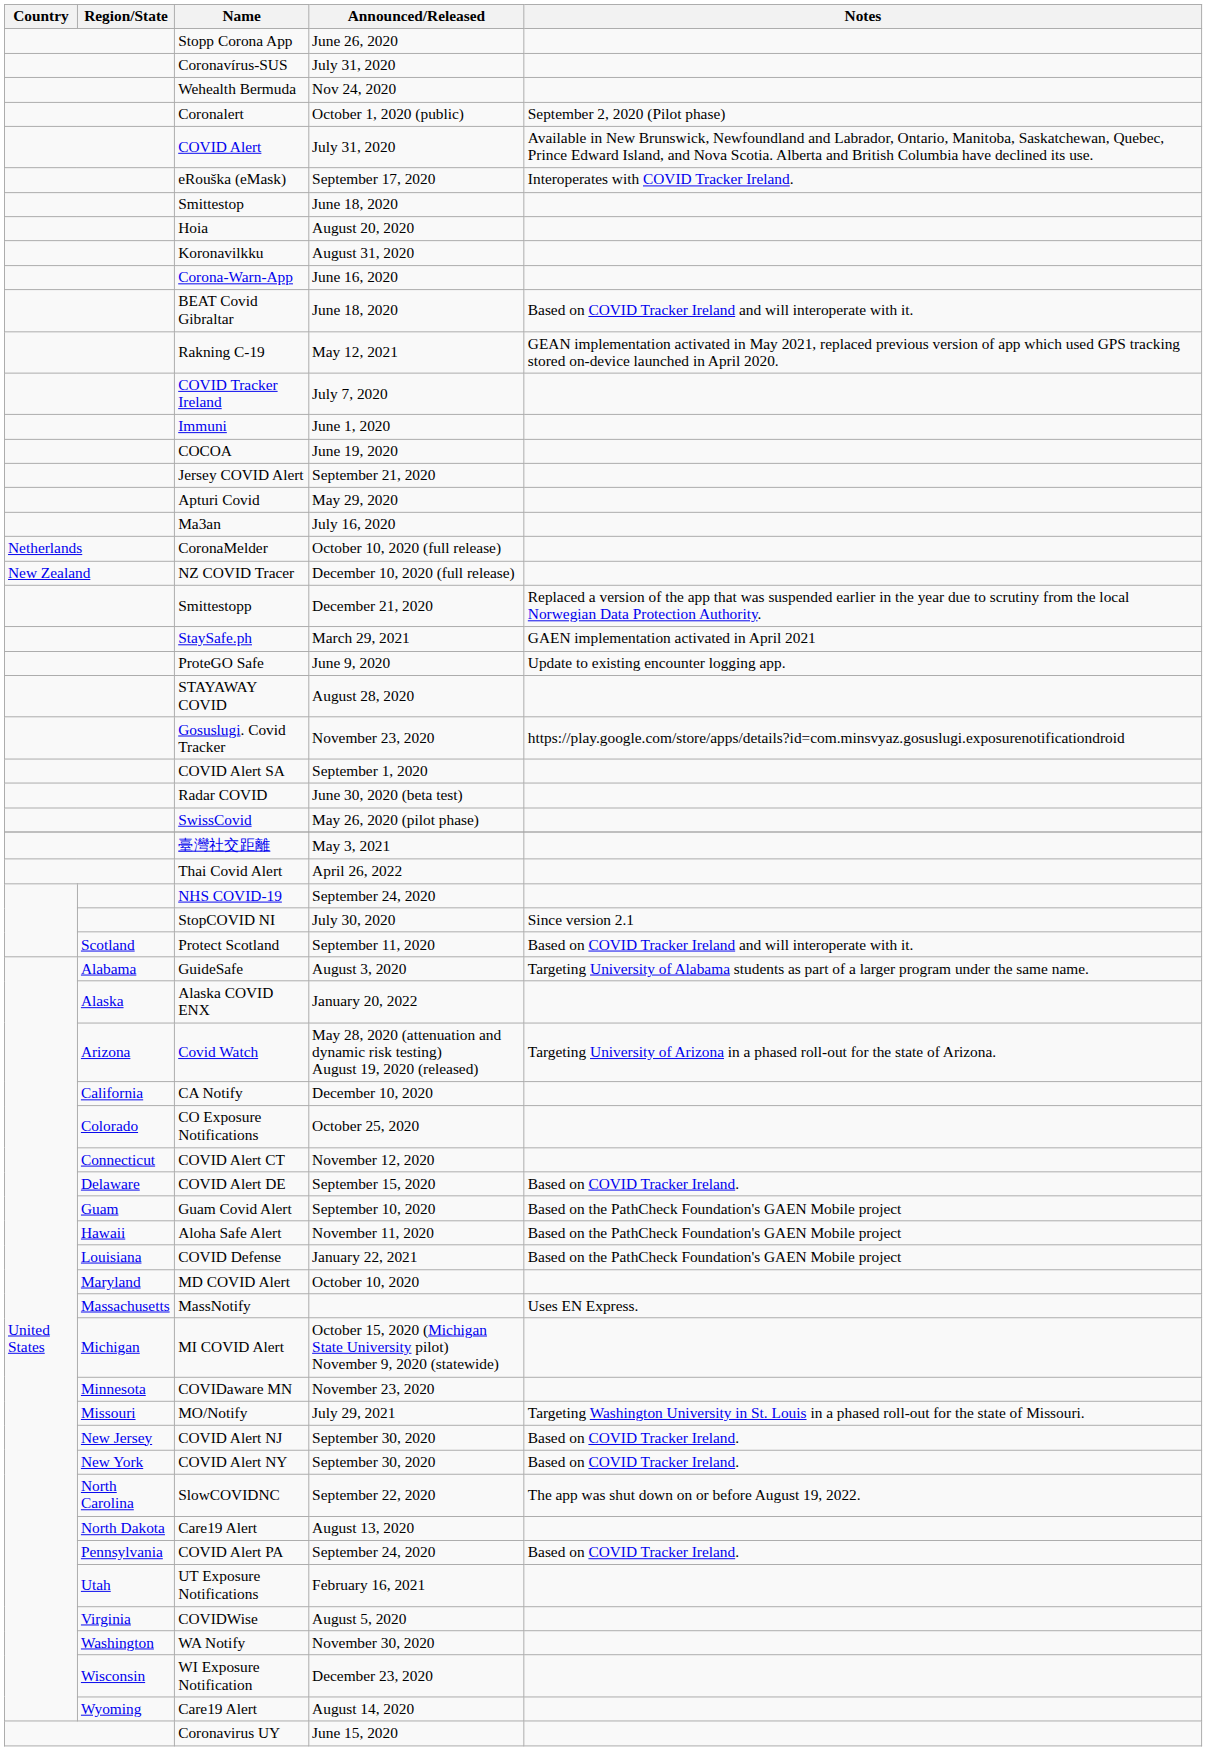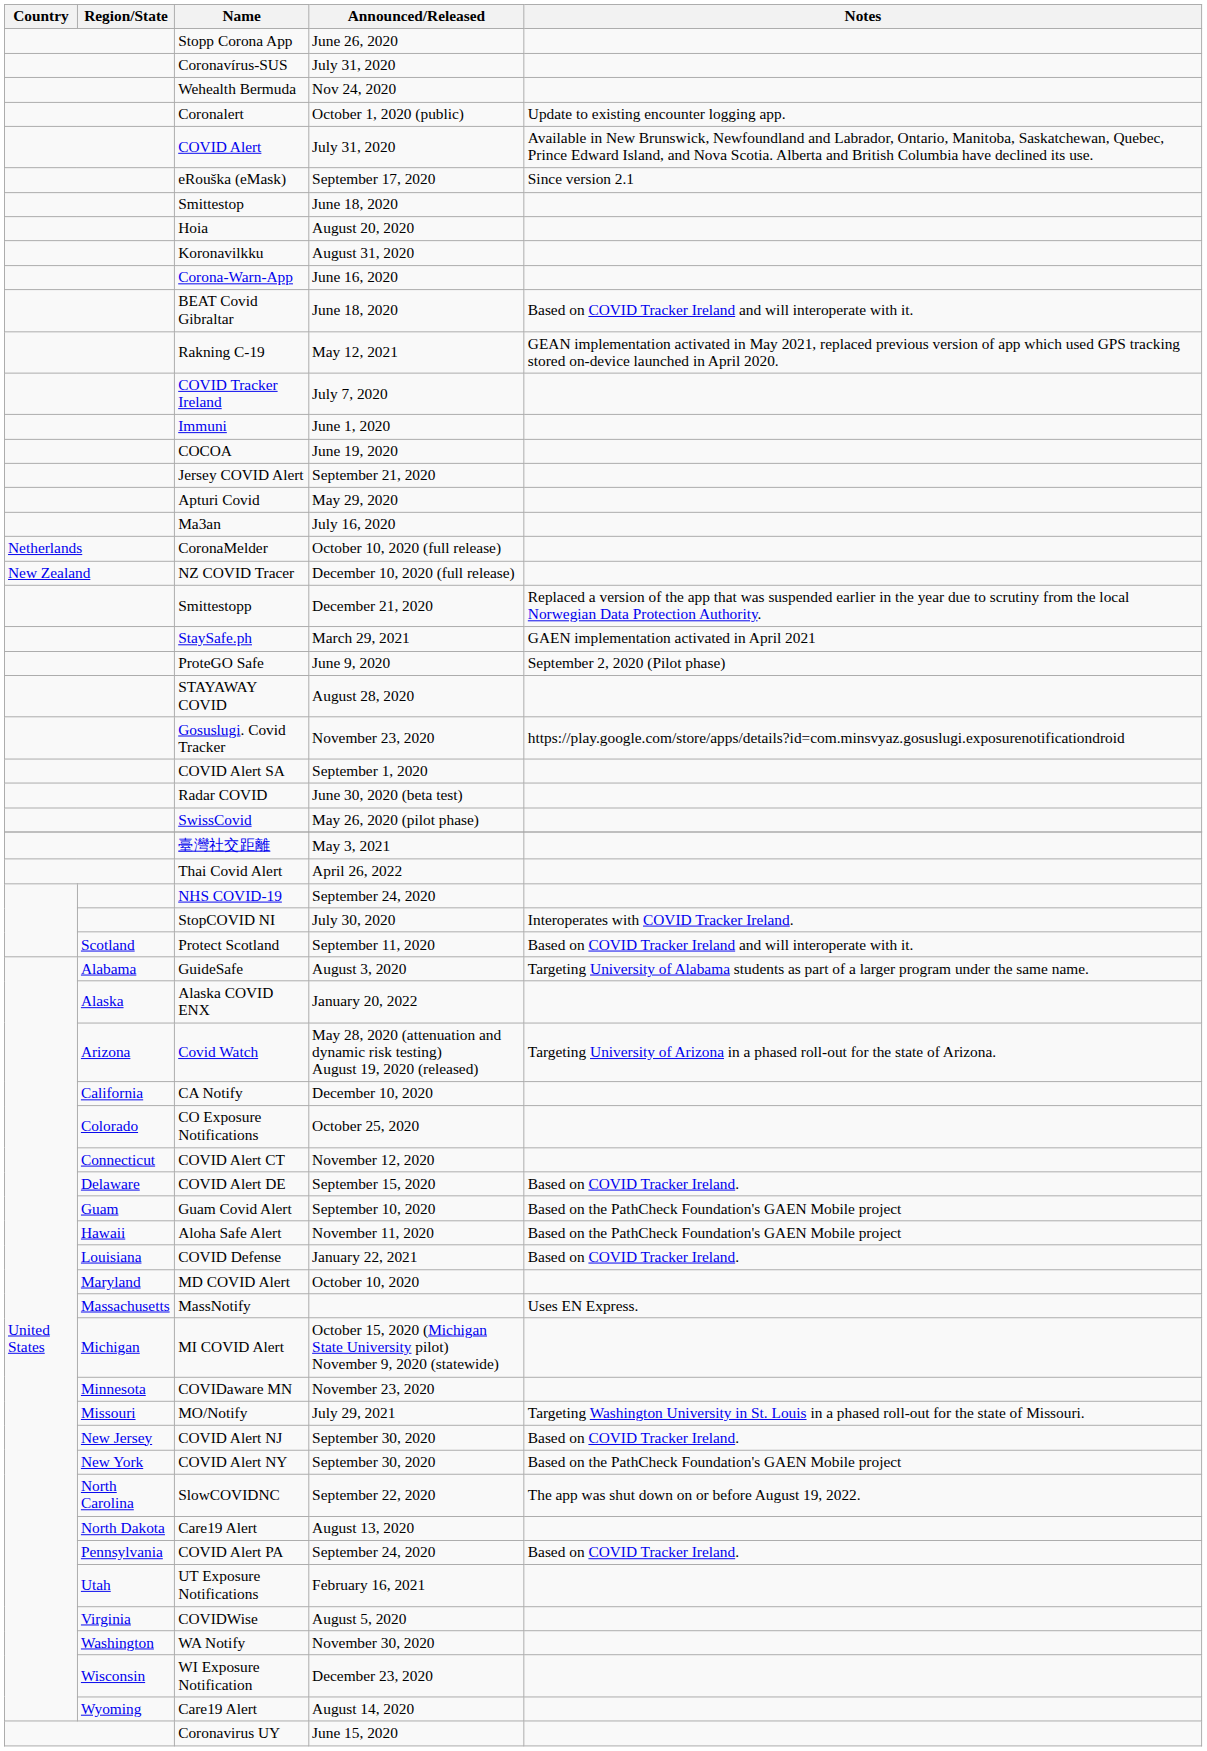 <table class="wikitable sortable">
 <tr>
 <th>Country</th>
 <th>Region/State</th>
 <th>Name</th>
 <th data-sort-type="date">Announced/Released</th>
 <th class="unsortable">Notes</th>
 </tr>
 <tr>
 <td colspan="2"></td>
 <td>Stopp Corona App</td>
 <td>June 26, 2020</td>
 <td></td>
 </tr>
 <tr>
 <td colspan="2"></td>
 <td>Coronavírus-SUS</td>
 <td>July 31, 2020</td>
 <td></td>
 </tr>
 <tr>
 <td colspan="2"></td>
 <td>Wehealth Bermuda</td>
 <td>Nov 24, 2020</td>
 <td></td>
 </tr>
 <tr>
 <td colspan="2"></td>
 <td>Coronalert</td>
 <td>October 1, 2020 (public)</td>
-<td>September 2, 2020 (Pilot phase) </td>
+<td>Update to existing encounter logging app.</td>
 </tr>
 <tr>
 <td colspan="2"></td>
 <td><a href='#'>COVID Alert</a></td>
 <td data-sort-value="July 31, 2020">July 31, 2020</td>
 <td>Available in New Brunswick, Newfoundland and Labrador, Ontario, Manitoba, Saskatchewan, Quebec, Prince Edward Island, and Nova Scotia. Alberta and British Columbia have declined its use.</td>
 </tr>
 <tr>
 <td colspan="2"></td>
 <td>eRouška (eMask)</td>
 <td>September 17, 2020</td>
-<td>Interoperates with <a href='#'>COVID Tracker Ireland</a>.</td>
+<td>Since version 2.1</td>
 </tr>
 <tr>
 <td colspan="2"></td>
 <td>Smittestop</td>
 <td>June 18, 2020</td>
 <td></td>
 </tr>
 <tr>
 <td colspan="2"></td>
 <td>Hoia</td>
 <td>August 20, 2020</td>
 <td></td>
 </tr>
 <tr>
 <td colspan="2"></td>
 <td>Koronavilkku</td>
 <td>August 31, 2020</td>
 <td></td>
 </tr>
 <tr>
 <td colspan="2"></td>
 <td><a href='#'>Corona-Warn-App</a></td>
 <td>June 16, 2020</td>
 <td></td>
 </tr>
 <tr>
 <td colspan="2"></td>
 <td>BEAT Covid Gibraltar</td>
 <td>June 18, 2020</td>
 <td>Based on <a href='#'>COVID Tracker Ireland</a> and will interoperate with it.</td>
 </tr>
 <tr>
 <td colspan="2"></td>
 <td>Rakning C-19</td>
 <td>May 12, 2021</td>
 <td>GEAN implementation activated in May 2021, replaced previous version of app which used GPS tracking stored on-device launched in April 2020.</td>
 </tr>
 <tr>
 <td colspan="2"></td>
 <td><a href='#'>COVID Tracker Ireland</a></td>
 <td>July 7, 2020</td>
 <td></td>
 </tr>
 <tr>
 <td colspan="2"></td>
 <td><a href='#'>Immuni</a></td>
 <td>June 1, 2020</td>
 <td></td>
 </tr>
 <tr>
 <td colspan="2"></td>
 <td>COCOA</td>
 <td>June 19, 2020</td>
 <td></td>
 </tr>
 <tr>
 <td colspan="2"></td>
 <td>Jersey COVID Alert</td>
 <td>September 21, 2020</td>
 <td></td>
 </tr>
 <tr>
 <td colspan="2"></td>
 <td>Apturi Covid</td>
 <td>May 29, 2020</td>
 <td></td>
 </tr>
 <tr>
 <td colspan="2"></td>
 <td>Ma3an</td>
 <td>July 16, 2020</td>
 <td></td>
 </tr>
 <tr>
 <td colspan="2"> <a href='#'>Netherlands</a></td>
 <td>CoronaMelder</td>
 <td>October 10, 2020 (full release)</td>
 <td></td>
 </tr>
 <tr>
 <td colspan="2"> <a href='#'>New Zealand</a></td>
 <td>NZ COVID Tracer</td>
 <td>December 10, 2020 (full release)</td>
 <td></td>
 </tr>
 <tr>
 <td colspan="2"></td>
 <td>Smittestopp</td>
 <td>December 21, 2020</td>
 <td>Replaced a version of the app that was suspended earlier in the year due to scrutiny from the local <a href='#'>Norwegian Data Protection Authority</a>.</td>
 </tr>
 <tr>
 <td colspan="2"></td>
 <td><a href='#'>StaySafe.ph</a></td>
 <td>March 29, 2021</td>
 <td>GAEN implementation activated in April 2021 </td>
 </tr>
 <tr>
 <td colspan="2"></td>
 <td>ProteGO Safe</td>
 <td>June 9, 2020</td>
-<td>Update to existing encounter logging app.</td>
+<td>September 2, 2020 (Pilot phase) </td>
 </tr>
 <tr>
 <td colspan="2"></td>
 <td>STAYAWAY COVID</td>
 <td>August 28, 2020</td>
 <td></td>
 </tr>
 <tr>
 <td colspan="2"></td>
 <td><a href='#'>Gosuslugi</a>. Covid Tracker</td>
 <td>November 23, 2020</td>
 <td>https://play.google.com/store/apps/details?id=com.minsvyaz.gosuslugi.exposurenotificationdroid</td>
 </tr>
 <tr>
 <td colspan="2"></td>
 <td>COVID Alert SA</td>
 <td>September 1, 2020</td>
 <td></td>
 </tr>
 <tr>
 <td colspan="2"></td>
 <td>Radar COVID</td>
 <td data-sort-value="June 30, 2020">June 30, 2020 (beta test)</td>
 <td></td>
 </tr>
 <tr>
 <td colspan="2"></td>
 <td><a href='#'>SwissCovid</a></td>
 <td>May 26, 2020 (pilot phase)</td>
 <td></td>
 </tr>
 <tr>
 </tr>
 <tr>
 <td colspan="2"></td>
 <td><a href='#'>臺灣社交距離</a></td>
 <td>May 3, 2021</td>
 <td></td>
 </tr>
 <tr>
 <td colspan="2"></td>
 <td>Thai Covid Alert</td>
 <td>April 26, 2022</td>
 <td></td>
 </tr>
 <tr>
 <td rowspan="3"></td>
 <td><br></td>
 <td><a href='#'>NHS COVID-19</a></td>
 <td>September 24, 2020</td>
 <td></td>
 </tr>
 <tr>
 <td></td>
 <td>StopCOVID NI</td>
 <td>July 30, 2020</td>
-<td>Since version 2.1</td>
+<td>Interoperates with <a href='#'>COVID Tracker Ireland</a>.</td>
 </tr>
 <tr>
 <td> <a href='#'>Scotland</a></td>
 <td>Protect Scotland</td>
 <td>September 11, 2020</td>
 <td>Based on <a href='#'>COVID Tracker Ireland</a> and will interoperate with it.</td>
 </tr>
 <tr>
 <td rowspan="25"> <a href='#'>United States</a></td>
 <td> <a href='#'>Alabama</a></td>
 <td>GuideSafe</td>
 <td>August 3, 2020</td>
 <td>Targeting <a href='#'>University of Alabama</a> students as part of a larger program under the same name.</td>
 </tr>
 <tr>
 <td> <a href='#'>Alaska</a></td>
 <td>Alaska COVID ENX</td>
 <td>January 20, 2022</td>
 <td></td>
 </tr>
 <tr>
 <td> <a href='#'>Arizona</a></td>
 <td><a href='#'>Covid Watch</a></td>
 <td>May 28, 2020 (attenuation and dynamic risk testing)<br>August 19, 2020 (released)</td>
 <td>Targeting <a href='#'>University of Arizona</a> in a phased roll-out for the state of Arizona.</td>
 </tr>
 <tr>
 <td> <a href='#'>California</a></td>
 <td>CA Notify</td>
 <td>December 10, 2020</td>
 <td></td>
 </tr>
 <tr>
 <td> <a href='#'>Colorado</a></td>
 <td>CO Exposure Notifications</td>
 <td>October 25, 2020</td>
 <td></td>
 </tr>
 <tr>
 <td> <a href='#'>Connecticut</a></td>
 <td>COVID Alert CT</td>
 <td>November 12, 2020</td>
 <td></td>
 </tr>
 <tr>
 <td> <a href='#'>Delaware</a></td>
 <td>COVID Alert DE</td>
 <td>September 15, 2020</td>
 <td>Based on <a href='#'>COVID Tracker Ireland</a>.</td>
 </tr>
 <tr>
 <td> <a href='#'>Guam</a></td>
 <td>Guam Covid Alert</td>
 <td>September 10, 2020</td>
 <td>Based on the PathCheck Foundation's GAEN Mobile project</td>
 </tr>
 <tr>
 <td> <a href='#'>Hawaii</a></td>
 <td>Aloha Safe Alert</td>
 <td>November 11, 2020</td>
 <td>Based on the PathCheck Foundation's GAEN Mobile project</td>
 </tr>
 <tr>
 <td> <a href='#'>Louisiana</a></td>
 <td>COVID Defense</td>
 <td>January 22, 2021</td>
-<td>Based on the PathCheck Foundation's GAEN Mobile project </td>
+<td>Based on <a href='#'>COVID Tracker Ireland</a>.</td>
 </tr>
 <tr>
 <td> <a href='#'>Maryland</a></td>
 <td>MD COVID Alert</td>
 <td>October 10, 2020</td>
 <td></td>
 </tr>
 <tr>
 <td><a href='#'>Massachusetts</a></td>
 <td>MassNotify</td>
 <td></td>
 <td>Uses EN Express.</td>
 </tr>
 <tr>
 <td> <a href='#'>Michigan</a></td>
 <td>MI COVID Alert</td>
 <td>October 15, 2020 (<a href='#'>Michigan State University</a> pilot)<br>November 9, 2020 (statewide)</td>
 <td></td>
 </tr>
 <tr>
 <td> <a href='#'>Minnesota</a></td>
 <td>COVIDaware MN</td>
 <td>November 23, 2020</td>
 <td></td>
 </tr>
 <tr>
 <td> <a href='#'>Missouri</a></td>
 <td>MO/Notify</td>
 <td>July 29, 2021</td>
 <td>Targeting <a href='#'>Washington University in St. Louis</a> in a phased roll-out for the state of Missouri.</td>
 </tr>
 <tr>
 <td> <a href='#'>New Jersey</a></td>
 <td>COVID Alert NJ</td>
 <td>September 30, 2020</td>
 <td>Based on <a href='#'>COVID Tracker Ireland</a>.</td>
 </tr>
 <tr>
 <td> <a href='#'>New York</a></td>
 <td>COVID Alert NY</td>
 <td>September 30, 2020</td>
-<td>Based on <a href='#'>COVID Tracker Ireland</a>.</td>
+<td>Based on the PathCheck Foundation's GAEN Mobile project </td>
 </tr>
 <tr>
 <td> <a href='#'>North Carolina</a></td>
 <td>SlowCOVIDNC</td>
 <td>September 22, 2020</td>
 <td>The app was shut down on or before August 19, 2022.</td>
 </tr>
 <tr>
 <td> <a href='#'>North Dakota</a></td>
 <td>Care19 Alert</td>
 <td>August 13, 2020</td>
 <td></td>
 </tr>
 <tr>
 <td> <a href='#'>Pennsylvania</a></td>
 <td>COVID Alert PA</td>
 <td>September 24, 2020</td>
 <td>Based on <a href='#'>COVID Tracker Ireland</a>.</td>
 </tr>
 <tr>
 <td> <a href='#'>Utah</a></td>
 <td>UT Exposure Notifications</td>
 <td>February 16, 2021</td>
 <td></td>
 </tr>
 <tr>
 <td> <a href='#'>Virginia</a></td>
 <td>COVIDWise</td>
 <td>August 5, 2020</td>
 <td></td>
 </tr>
 <tr>
 <td> <a href='#'>Washington</a></td>
 <td>WA Notify</td>
 <td>November 30, 2020</td>
 <td></td>
 </tr>
 <tr>
 <td> <a href='#'>Wisconsin</a></td>
 <td>WI Exposure Notification</td>
 <td>December 23, 2020</td>
 <td></td>
 </tr>
 <tr>
 <td> <a href='#'>Wyoming</a></td>
 <td>Care19 Alert</td>
 <td>August 14, 2020</td>
 <td></td>
 </tr>
 <tr>
 <td colspan="2"></td>
 <td>Coronavirus UY</td>
 <td>June 15, 2020</td>
 <td></td>
 </tr>
 </table>
